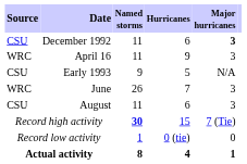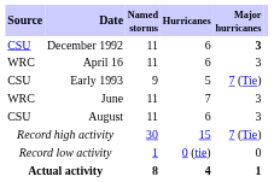 <table class="toccolours" cellspacing=0 cellpadding=3 style="float:right; margin-left:1em; text-align:right">
 <tr style="background:#ccf;">
 <th>Source</th>
 <th>Date</th>
 <th><small>Named<br>storms</small></th>
 <th><small>Hurricanes</small></th>
 <th><small>Major<br>hurricanes</small></th>
 <th></th>
 </tr>
 <tr>
 <td align="left"><a href='#'>CSU</a></td>
 <td>December 1992</td>
 <td>11</td>
 <td>6</td>
 <td><strong>3</strong></td>
 <td></td>
 </tr>
 <tr>
 <td align="left">WRC</td>
 <td>April 16</td>
 <td>11</td>
-<td>9</td>
+<td>6</td>
 <td>3</td>
 <td></td>
 </tr>
 <tr>
 <td align="left">CSU</td>
 <td>Early 1993</td>
 <td>9</td>
 <td>5</td>
-<td>N/A</td>
+<td><a href='#'>7</a> (<a href='#'>Tie</a>)</td>
 <td></td>
 </tr>
 <tr>
 <td align="left">WRC</td>
 <td>June</td>
-<td>26</td>
+<td>11</td>
 <td>7</td>
 <td>3</td>
 <td></td>
 </tr>
 <tr>
 <td align="left">CSU</td>
 <td>August</td>
 <td>11</td>
 <td>6</td>
 <td>3</td>
 <td></td>
 </tr>
 <tr>
 <td style="text-align:center;" colspan="2"><em>Record high activity</em></td>
-<td><strong><a href='#'>30</a></strong></td>
+<td><a href='#'>30</a></td>
 <td><a href='#'>15</a></td>
 <td><a href='#'>7</a> (<a href='#'>Tie</a>)</td>
 <td></td>
 </tr>
 <tr>
 <td style="text-align:center;" colspan="2"><em>Record low activity</em></td>
 <td><a href='#'>1</a></td>
 <td><a href='#'>0</a> (<a href='#'>tie</a>)</td>
 <td>0</td>
 <td></td>
 </tr>
 <tr>
 <th style="text-align:center;" colspan="2">Actual activity</th>
 <th>8</th>
 <th>4</th>
 <th>1</th>
 </tr>
 </table>
